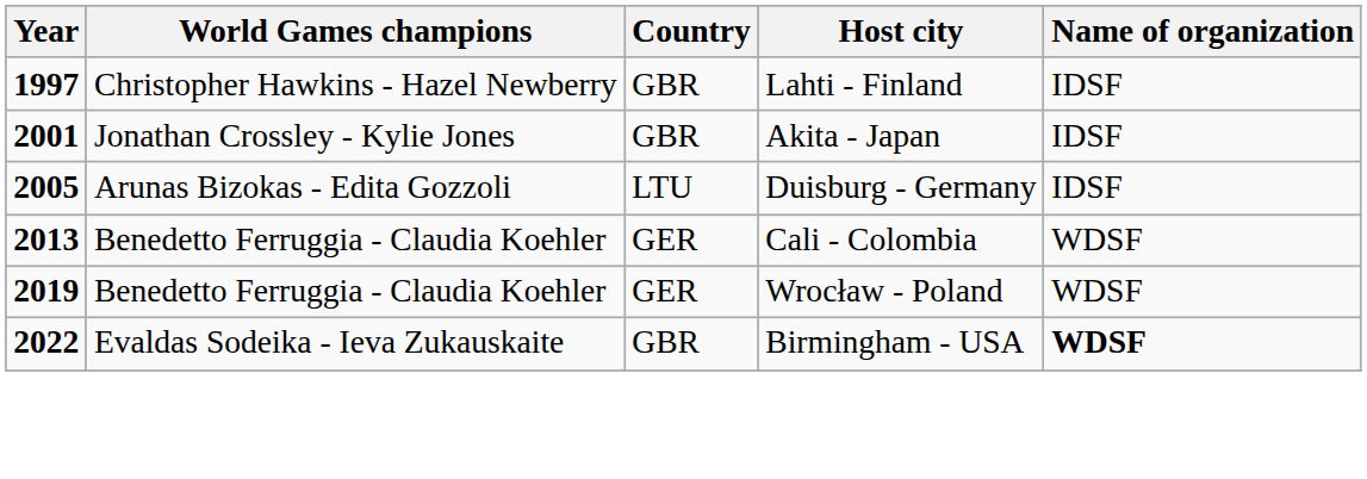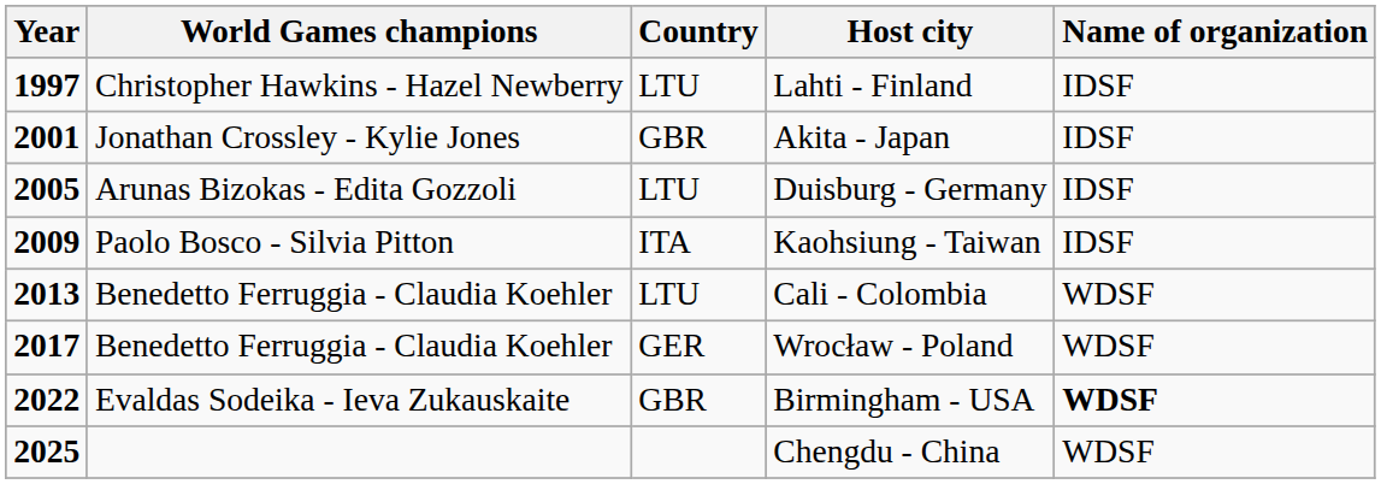 <table class="wikitable">
 <tr>
 <th>Year</th>
 <th>World Games champions</th>
 <th>Country</th>
 <th>Host city</th>
 <th>Name of organization</th>
 </tr>
 <tr>
 <td><strong>1997</strong></td>
 <td>Christopher Hawkins - Hazel Newberry</td>
-<td>GBR</td>
+<td>LTU</td>
 <td>Lahti - Finland</td>
 <td>IDSF</td>
 </tr>
 <tr>
 <td><strong>2001</strong></td>
 <td>Jonathan Crossley - Kylie Jones</td>
 <td>GBR</td>
 <td>Akita - Japan</td>
 <td>IDSF</td>
 </tr>
 <tr>
 <td><strong>2005</strong></td>
 <td>Arunas Bizokas - Edita Gozzoli</td>
 <td>LTU</td>
 <td>Duisburg - Germany</td>
 <td>IDSF</td>
 </tr>
 <tr>
+<td><strong>2009</strong></td>
+<td>Paolo Bosco - Silvia Pitton</td>
+<td>ITA</td>
+<td>Kaohsiung - Taiwan</td>
+<td>IDSF</td>
+</tr>
+<tr>
 <td><strong>2013</strong></td>
 <td>Benedetto Ferruggia - Claudia Koehler</td>
-<td>GER</td>
+<td>LTU</td>
 <td>Cali - Colombia</td>
 <td>WDSF</td>
 </tr>
 <tr>
-<td><strong>2019</strong></td>
+<td><strong>2017</strong></td>
 <td>Benedetto Ferruggia - Claudia Koehler</td>
 <td>GER</td>
 <td>Wrocław - Poland</td>
 <td>WDSF</td>
 </tr>
 <tr>
 <td><strong>2022</strong></td>
 <td>Evaldas Sodeika - Ieva Zukauskaite</td>
 <td>GBR</td>
 <td>Birmingham - USA</td>
 <td><strong>WDSF</strong></td>
 </tr>
+<tr>
+<td><strong>2025</strong></td>
+<td></td>
+<td></td>
+<td>Chengdu - China</td>
+<td>WDSF</td>
+</tr>
 </table>
